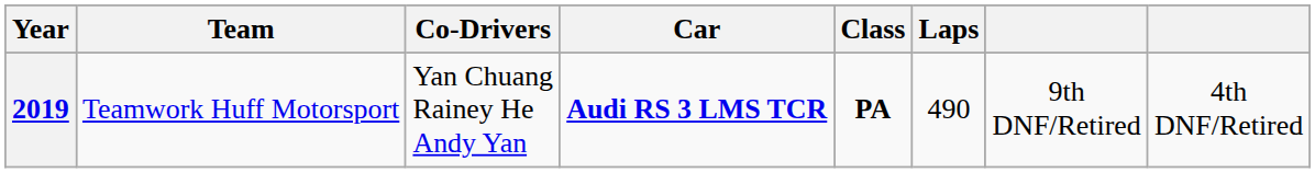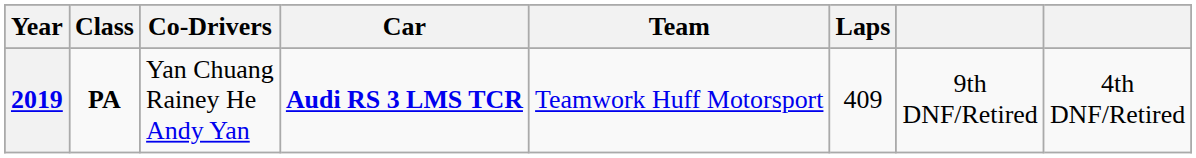 <table class="wikitable" style="text-align:center; font-size:90%">
 <tr>
 <th>Year</th>
-<th>Team</th>
+<th>Class</th>
 <th>Co-Drivers</th>
 <th>Car</th>
-<th>Class</th>
+<th>Team</th>
 <th>Laps</th>
 <th></th>
 <th></th>
 </tr>
 <tr>
 <th><a href='#'>2019</a></th>
-<td align="left"> <a href='#'>Teamwork Huff Motorsport</a></td>
+<td><strong><span>PA</span></strong></td>
 <td align="left"> Yan Chuang<br> Rainey He<br> <a href='#'>Andy Yan</a></td>
 <td align="left"><strong><a href='#'>Audi RS 3 LMS TCR</a></strong></td>
-<td><strong><span>PA</span></strong></td>
-<td>490</td>
+<td align="left"> <a href='#'>Teamwork Huff Motorsport</a></td>
+<td>409</td>
 <td>9th<br>DNF/Retired</td>
 <td>4th<br>DNF/Retired</td>
 </tr>
 </table>
